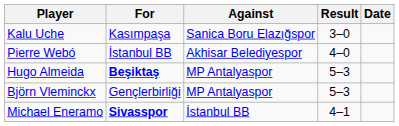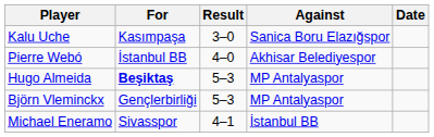 <table class="wikitable sortable">
 <tr>
 <th>Player</th>
 <th>For</th>
+<th style="text-align:center">Result</th>
 <th>Against</th>
-<th style="text-align:center">Result</th>
 <th>Date</th>
 </tr>
 <tr>
 <td> <a href='#'>Kalu Uche</a></td>
 <td><a href='#'>Kasımpaşa</a></td>
+<td style="text-align:center;">3–0</td>
 <td><a href='#'>Sanica Boru Elazığspor</a></td>
-<td style="text-align:center;">3–0</td>
 <td></td>
 </tr>
 <tr>
 <td> <a href='#'>Pierre Webó</a></td>
 <td><a href='#'>İstanbul BB</a></td>
+<td style="text-align:center;">4–0</td>
 <td><a href='#'>Akhisar Belediyespor</a></td>
-<td style="text-align:center;">4–0</td>
 <td></td>
 </tr>
 <tr>
 <td> <a href='#'>Hugo Almeida</a></td>
 <td><strong><a href='#'>Beşiktaş</a></strong></td>
+<td style="text-align:center;">5–3</td>
 <td><a href='#'>MP Antalyaspor</a></td>
-<td style="text-align:center;">5–3</td>
 <td></td>
 </tr>
 <tr>
 <td> <a href='#'>Björn Vleminckx</a></td>
 <td><a href='#'>Gençlerbirliği</a></td>
+<td style="text-align:center;">5–3</td>
 <td><a href='#'>MP Antalyaspor</a></td>
-<td style="text-align:center;">5–3</td>
 <td></td>
 </tr>
 <tr>
 <td> <a href='#'>Michael Eneramo</a></td>
-<td><strong><a href='#'>Sivasspor</a></strong></td>
+<td><a href='#'>Sivasspor</a></td>
+<td style="text-align:center;">4–1</td>
 <td><a href='#'>İstanbul BB</a></td>
-<td style="text-align:center;">4–1</td>
 <td></td>
 </tr>
 </table>
